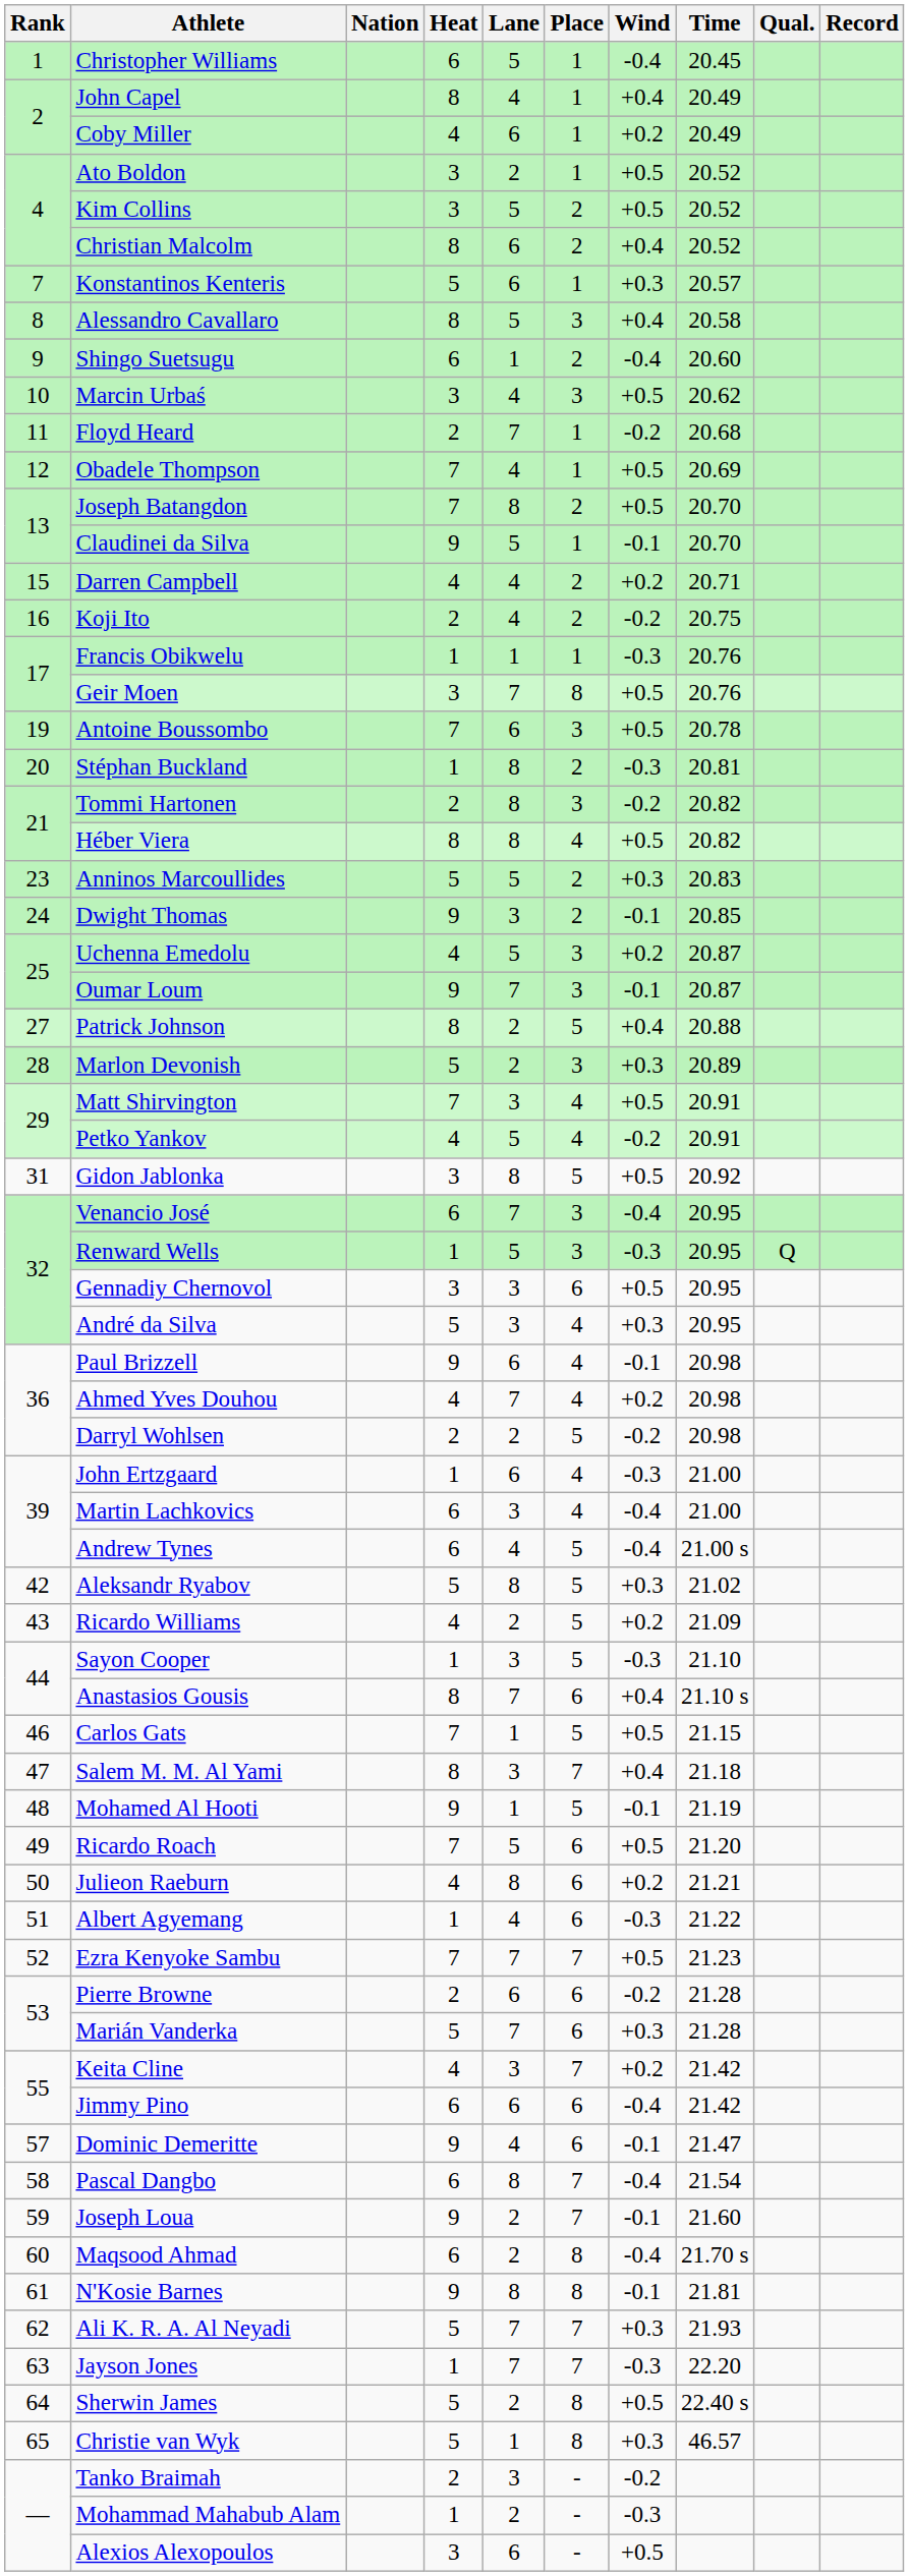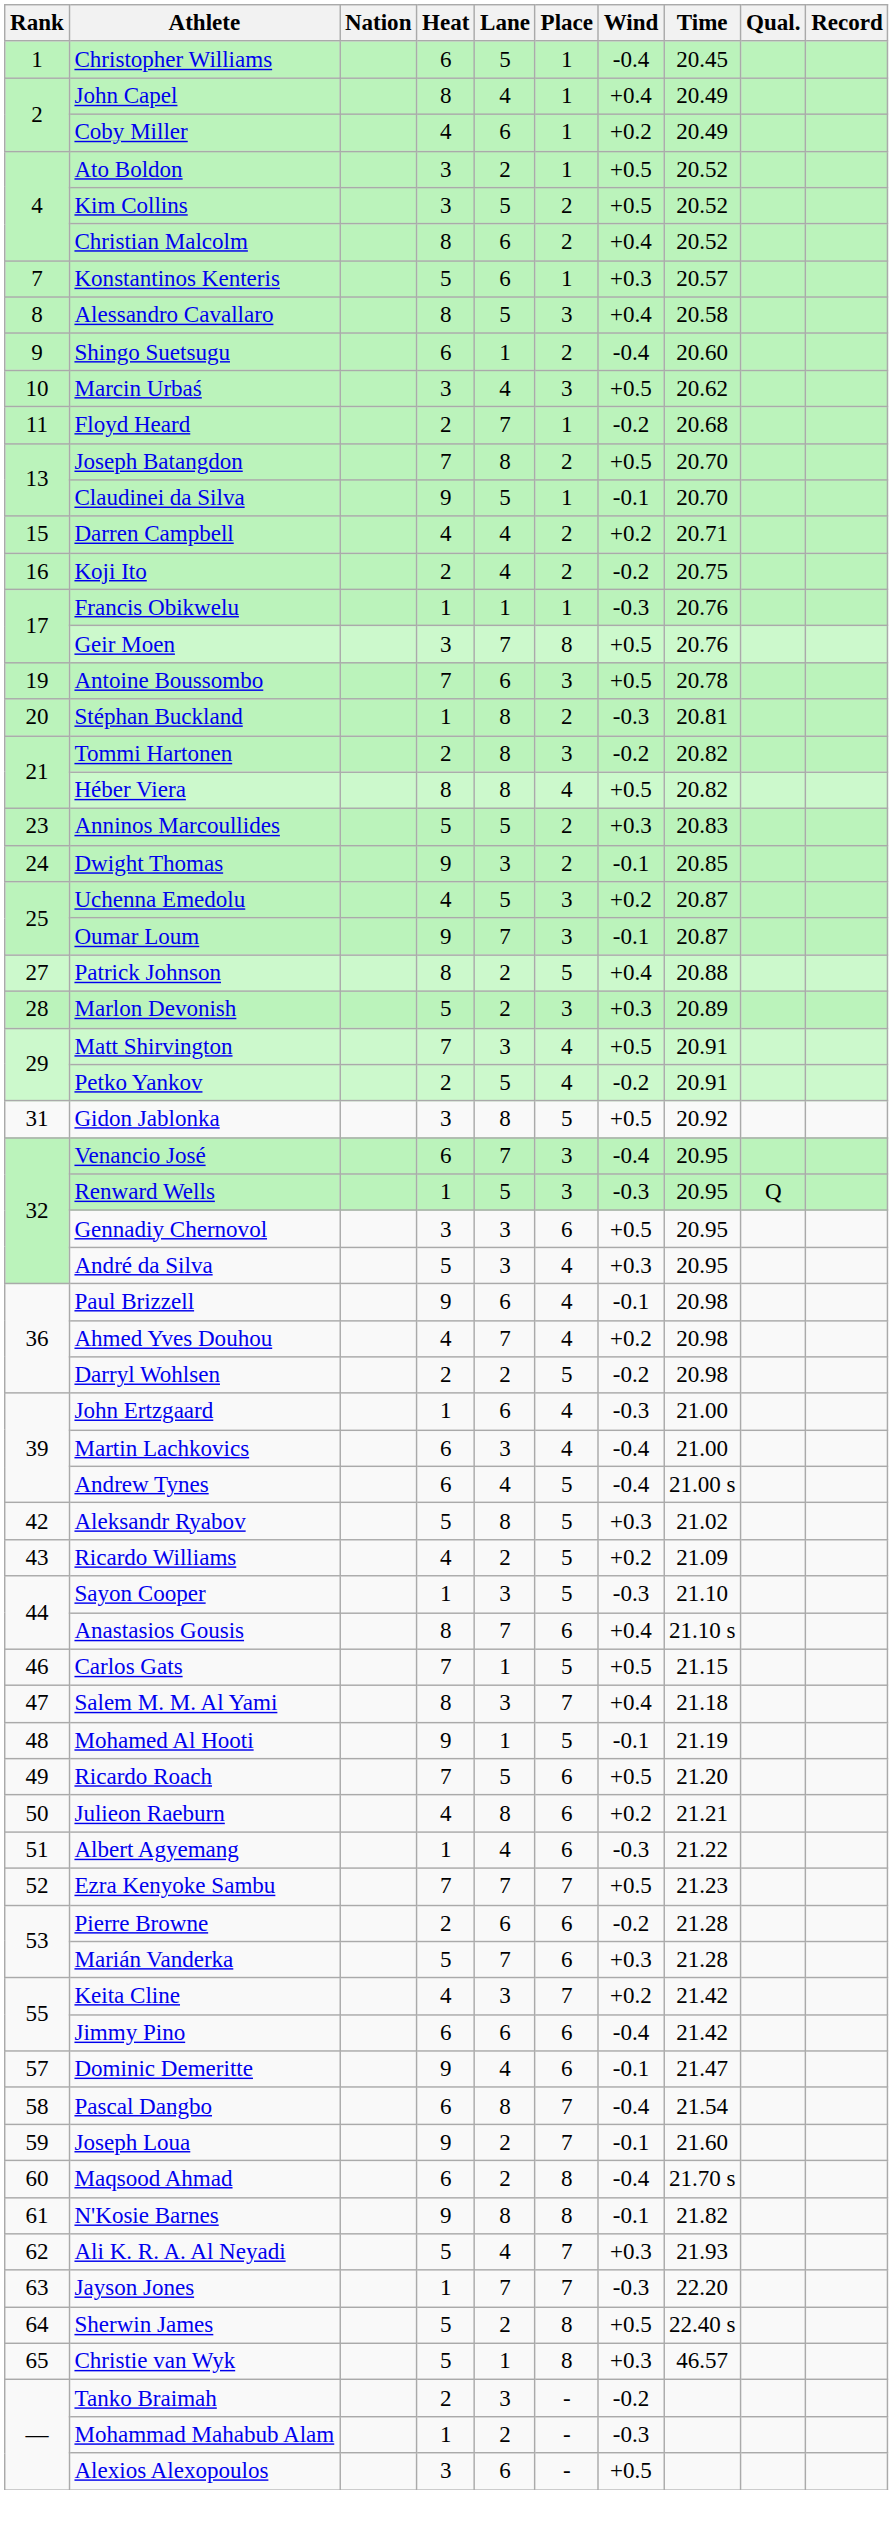 <table class="wikitable sortable" style="text-align:center">
 <tr>
 <th>Rank</th>
 <th>Athlete</th>
 <th>Nation</th>
 <th>Heat</th>
 <th>Lane</th>
 <th>Place</th>
 <th>Wind</th>
 <th>Time</th>
 <th>Qual.</th>
 <th>Record</th>
 </tr>
 <tr bgcolor = "bbf3bb">
 <td>1</td>
 <td align="left"><a href='#'>Christopher Williams</a></td>
 <td align="left"></td>
 <td>6</td>
 <td>5</td>
 <td>1</td>
 <td>-0.4</td>
 <td>20.45</td>
 <td></td>
 <td></td>
 </tr>
 <tr bgcolor = "bbf3bb">
 <td rowspan="2">2</td>
 <td align="left"><a href='#'>John Capel</a></td>
 <td align="left"></td>
 <td>8</td>
 <td>4</td>
 <td>1</td>
 <td>+0.4</td>
 <td>20.49</td>
 <td></td>
 <td></td>
 </tr>
 <tr bgcolor = "bbf3bb">
 <td align="left"><a href='#'>Coby Miller</a></td>
 <td align="left"></td>
 <td>4</td>
 <td>6</td>
 <td>1</td>
 <td>+0.2</td>
 <td>20.49</td>
 <td></td>
 <td></td>
 </tr>
 <tr bgcolor = "bbf3bb">
 <td rowspan="3">4</td>
 <td align="left"><a href='#'>Ato Boldon</a></td>
 <td align="left"></td>
 <td>3</td>
 <td>2</td>
 <td>1</td>
 <td>+0.5</td>
 <td>20.52</td>
 <td></td>
 <td></td>
 </tr>
 <tr bgcolor = "bbf3bb">
 <td align="left"><a href='#'>Kim Collins</a></td>
 <td align="left"></td>
 <td>3</td>
 <td>5</td>
 <td>2</td>
 <td>+0.5</td>
 <td>20.52</td>
 <td></td>
 <td></td>
 </tr>
 <tr bgcolor = "bbf3bb">
 <td align="left"><a href='#'>Christian Malcolm</a></td>
 <td align="left"></td>
 <td>8</td>
 <td>6</td>
 <td>2</td>
 <td>+0.4</td>
 <td>20.52</td>
 <td></td>
 <td></td>
 </tr>
 <tr bgcolor = "bbf3bb">
 <td>7</td>
 <td align="left"><a href='#'>Konstantinos Kenteris</a></td>
 <td align="left"></td>
 <td>5</td>
 <td>6</td>
 <td>1</td>
 <td>+0.3</td>
 <td>20.57</td>
 <td></td>
 <td></td>
 </tr>
 <tr bgcolor = "bbf3bb">
 <td>8</td>
 <td align="left"><a href='#'>Alessandro Cavallaro</a></td>
 <td align="left"></td>
 <td>8</td>
 <td>5</td>
 <td>3</td>
 <td>+0.4</td>
 <td>20.58</td>
 <td></td>
 <td></td>
 </tr>
 <tr bgcolor = "bbf3bb">
 <td>9</td>
 <td align="left"><a href='#'>Shingo Suetsugu</a></td>
 <td align="left"></td>
 <td>6</td>
 <td>1</td>
 <td>2</td>
 <td>-0.4</td>
 <td>20.60</td>
 <td></td>
 <td></td>
 </tr>
 <tr bgcolor = "bbf3bb">
 <td>10</td>
 <td align="left"><a href='#'>Marcin Urbaś</a></td>
 <td align="left"></td>
 <td>3</td>
 <td>4</td>
 <td>3</td>
 <td>+0.5</td>
 <td>20.62</td>
 <td></td>
 <td></td>
 </tr>
 <tr bgcolor = "bbf3bb">
 <td>11</td>
 <td align="left"><a href='#'>Floyd Heard</a></td>
 <td align="left"></td>
 <td>2</td>
 <td>7</td>
 <td>1</td>
 <td>-0.2</td>
 <td>20.68</td>
-<td></td>
-<td></td>
-</tr>
-<tr bgcolor = "bbf3bb">
-<td>12</td>
-<td align="left"><a href='#'>Obadele Thompson</a></td>
-<td align="left"></td>
-<td>7</td>
-<td>4</td>
-<td>1</td>
-<td>+0.5</td>
-<td>20.69</td>
 <td></td>
 <td></td>
 </tr>
 <tr bgcolor = "bbf3bb">
 <td rowspan="2">13</td>
 <td align="left"><a href='#'>Joseph Batangdon</a></td>
 <td align="left"></td>
 <td>7</td>
 <td>8</td>
 <td>2</td>
 <td>+0.5</td>
 <td>20.70</td>
 <td></td>
 <td></td>
 </tr>
 <tr bgcolor = "bbf3bb">
 <td align="left"><a href='#'>Claudinei da Silva</a></td>
 <td align="left"></td>
 <td>9</td>
 <td>5</td>
 <td>1</td>
 <td>-0.1</td>
 <td>20.70</td>
 <td></td>
 <td></td>
 </tr>
 <tr bgcolor = "bbf3bb">
 <td>15</td>
 <td align="left"><a href='#'>Darren Campbell</a></td>
 <td align="left"></td>
 <td>4</td>
 <td>4</td>
 <td>2</td>
 <td>+0.2</td>
 <td>20.71</td>
 <td></td>
 <td></td>
 </tr>
 <tr bgcolor = "bbf3bb">
 <td>16</td>
 <td align="left"><a href='#'>Koji Ito</a></td>
 <td align="left"></td>
 <td>2</td>
 <td>4</td>
 <td>2</td>
 <td>-0.2</td>
 <td>20.75</td>
 <td></td>
 <td></td>
 </tr>
 <tr bgcolor = "bbf3bb">
 <td rowspan="2">17</td>
 <td align="left"><a href='#'>Francis Obikwelu</a></td>
 <td align="left"></td>
 <td>1</td>
 <td>1</td>
 <td>1</td>
 <td>-0.3</td>
 <td>20.76</td>
 <td></td>
 <td></td>
 </tr>
 <tr bgcolor = "ccf9cc">
 <td align="left"><a href='#'>Geir Moen</a></td>
 <td align="left"></td>
 <td>3</td>
 <td>7</td>
 <td>8</td>
 <td>+0.5</td>
 <td>20.76</td>
 <td></td>
 <td></td>
 </tr>
 <tr bgcolor = "bbf3bb">
 <td>19</td>
 <td align="left"><a href='#'>Antoine Boussombo</a></td>
 <td align="left"></td>
 <td>7</td>
 <td>6</td>
 <td>3</td>
 <td>+0.5</td>
 <td>20.78</td>
 <td></td>
 <td></td>
 </tr>
 <tr bgcolor = "bbf3bb">
 <td>20</td>
 <td align="left"><a href='#'>Stéphan Buckland</a></td>
 <td align="left"></td>
 <td>1</td>
 <td>8</td>
 <td>2</td>
 <td>-0.3</td>
 <td>20.81</td>
 <td></td>
 <td></td>
 </tr>
 <tr bgcolor = "bbf3bb">
 <td rowspan="2">21</td>
 <td align="left"><a href='#'>Tommi Hartonen</a></td>
 <td align="left"></td>
 <td>2</td>
 <td>8</td>
 <td>3</td>
 <td>-0.2</td>
 <td>20.82</td>
 <td></td>
 <td></td>
 </tr>
 <tr bgcolor = "ccf9cc">
 <td align="left"><a href='#'>Héber Viera</a></td>
 <td align="left"></td>
 <td>8</td>
 <td>8</td>
 <td>4</td>
 <td>+0.5</td>
 <td>20.82</td>
 <td></td>
 <td></td>
 </tr>
 <tr bgcolor = "bbf3bb">
 <td>23</td>
 <td align="left"><a href='#'>Anninos Marcoullides</a></td>
 <td align="left"></td>
 <td>5</td>
 <td>5</td>
 <td>2</td>
 <td>+0.3</td>
 <td>20.83</td>
 <td></td>
 <td></td>
 </tr>
 <tr bgcolor = "bbf3bb">
 <td>24</td>
 <td align="left"><a href='#'>Dwight Thomas</a></td>
 <td align="left"></td>
 <td>9</td>
 <td>3</td>
 <td>2</td>
 <td>-0.1</td>
 <td>20.85</td>
 <td></td>
 <td></td>
 </tr>
 <tr bgcolor = "bbf3bb">
 <td rowspan="2">25</td>
 <td align="left"><a href='#'>Uchenna Emedolu</a></td>
 <td align="left"></td>
 <td>4</td>
 <td>5</td>
 <td>3</td>
 <td>+0.2</td>
 <td>20.87</td>
 <td></td>
 <td></td>
 </tr>
 <tr bgcolor = "bbf3bb">
 <td align="left"><a href='#'>Oumar Loum</a></td>
 <td align="left"></td>
 <td>9</td>
 <td>7</td>
 <td>3</td>
 <td>-0.1</td>
 <td>20.87</td>
 <td></td>
 <td></td>
 </tr>
 <tr bgcolor = "ccf9cc">
 <td>27</td>
 <td align="left"><a href='#'>Patrick Johnson</a></td>
 <td align="left"></td>
 <td>8</td>
 <td>2</td>
 <td>5</td>
 <td>+0.4</td>
 <td>20.88</td>
 <td></td>
 <td></td>
 </tr>
 <tr bgcolor = "bbf3bb">
 <td>28</td>
 <td align="left"><a href='#'>Marlon Devonish</a></td>
 <td align="left"></td>
 <td>5</td>
 <td>2</td>
 <td>3</td>
 <td>+0.3</td>
 <td>20.89</td>
 <td></td>
 <td></td>
 </tr>
 <tr bgcolor = "ccf9cc">
 <td rowspan="2">29</td>
 <td align="left"><a href='#'>Matt Shirvington</a></td>
 <td align="left"></td>
 <td>7</td>
 <td>3</td>
 <td>4</td>
 <td>+0.5</td>
 <td>20.91</td>
 <td></td>
 <td></td>
 </tr>
 <tr bgcolor = "ccf9cc">
 <td align="left"><a href='#'>Petko Yankov</a></td>
 <td align="left"></td>
-<td>4</td>
+<td>2</td>
 <td>5</td>
 <td>4</td>
 <td>-0.2</td>
 <td>20.91</td>
 <td></td>
 <td></td>
 </tr>
 <tr>
 <td>31</td>
 <td align="left"><a href='#'>Gidon Jablonka</a></td>
 <td align="left"></td>
 <td>3</td>
 <td>8</td>
 <td>5</td>
 <td>+0.5</td>
 <td>20.92</td>
 <td></td>
 <td></td>
 </tr>
 <tr bgcolor = "bbf3bb">
 <td rowspan="4">32</td>
 <td align="left"><a href='#'>Venancio José</a></td>
 <td align="left"></td>
 <td>6</td>
 <td>7</td>
 <td>3</td>
 <td>-0.4</td>
 <td>20.95</td>
 <td></td>
 <td></td>
 </tr>
 <tr bgcolor = "bbf3bb">
 <td align="left"><a href='#'>Renward Wells</a></td>
 <td align="left"></td>
 <td>1</td>
 <td>5</td>
 <td>3</td>
 <td>-0.3</td>
 <td>20.95</td>
 <td>Q</td>
 <td></td>
 </tr>
 <tr>
 <td align="left"><a href='#'>Gennadiy Chernovol</a></td>
 <td align="left"></td>
 <td>3</td>
 <td>3</td>
 <td>6</td>
 <td>+0.5</td>
 <td>20.95</td>
 <td></td>
 <td></td>
 </tr>
 <tr>
 <td align="left"><a href='#'>André da Silva</a></td>
 <td align="left"></td>
 <td>5</td>
 <td>3</td>
 <td>4</td>
 <td>+0.3</td>
 <td>20.95</td>
 <td></td>
 <td></td>
 </tr>
 <tr>
 <td rowspan="3">36</td>
 <td align="left"><a href='#'>Paul Brizzell</a></td>
 <td align="left"></td>
 <td>9</td>
 <td>6</td>
 <td>4</td>
 <td>-0.1</td>
 <td>20.98</td>
 <td></td>
 <td></td>
 </tr>
 <tr>
 <td align="left"><a href='#'>Ahmed Yves Douhou</a></td>
 <td align="left"></td>
 <td>4</td>
 <td>7</td>
 <td>4</td>
 <td>+0.2</td>
 <td>20.98</td>
 <td></td>
 <td></td>
 </tr>
 <tr>
 <td align="left"><a href='#'>Darryl Wohlsen</a></td>
 <td align="left"></td>
 <td>2</td>
 <td>2</td>
 <td>5</td>
 <td>-0.2</td>
 <td>20.98</td>
 <td></td>
 <td></td>
 </tr>
 <tr>
 <td rowspan="3">39</td>
 <td align="left"><a href='#'>John Ertzgaard</a></td>
 <td align="left"></td>
 <td>1</td>
 <td>6</td>
 <td>4</td>
 <td>-0.3</td>
 <td>21.00</td>
 <td></td>
 <td></td>
 </tr>
 <tr>
 <td align="left"><a href='#'>Martin Lachkovics</a></td>
 <td align="left"></td>
 <td>6</td>
 <td>3</td>
 <td>4</td>
 <td>-0.4</td>
 <td>21.00</td>
 <td></td>
 <td></td>
 </tr>
 <tr>
 <td align="left"><a href='#'>Andrew Tynes</a></td>
 <td align="left"></td>
 <td>6</td>
 <td>4</td>
 <td>5</td>
 <td>-0.4</td>
 <td>21.00 s</td>
 <td></td>
 <td></td>
 </tr>
 <tr>
 <td>42</td>
 <td align="left"><a href='#'>Aleksandr Ryabov</a></td>
 <td align="left"></td>
 <td>5</td>
 <td>8</td>
 <td>5</td>
 <td>+0.3</td>
 <td>21.02</td>
 <td></td>
 <td></td>
 </tr>
 <tr>
 <td>43</td>
 <td align="left"><a href='#'>Ricardo Williams</a></td>
 <td align="left"></td>
 <td>4</td>
 <td>2</td>
 <td>5</td>
 <td>+0.2</td>
 <td>21.09</td>
 <td></td>
 <td></td>
 </tr>
 <tr>
 <td rowspan="2">44</td>
 <td align="left"><a href='#'>Sayon Cooper</a></td>
 <td align="left"></td>
 <td>1</td>
 <td>3</td>
 <td>5</td>
 <td>-0.3</td>
 <td>21.10</td>
 <td></td>
 <td></td>
 </tr>
 <tr>
 <td align="left"><a href='#'>Anastasios Gousis</a></td>
 <td align="left"></td>
 <td>8</td>
 <td>7</td>
 <td>6</td>
 <td>+0.4</td>
 <td>21.10 s</td>
 <td></td>
 <td></td>
 </tr>
 <tr>
 <td>46</td>
 <td align="left"><a href='#'>Carlos Gats</a></td>
 <td align="left"></td>
 <td>7</td>
 <td>1</td>
 <td>5</td>
 <td>+0.5</td>
 <td>21.15</td>
 <td></td>
 <td></td>
 </tr>
 <tr>
 <td>47</td>
 <td align="left"><a href='#'>Salem M. M. Al Yami</a></td>
 <td align="left"></td>
 <td>8</td>
 <td>3</td>
 <td>7</td>
 <td>+0.4</td>
 <td>21.18</td>
 <td></td>
 <td></td>
 </tr>
 <tr>
 <td>48</td>
 <td align="left"><a href='#'>Mohamed Al Hooti</a></td>
 <td align="left"></td>
 <td>9</td>
 <td>1</td>
 <td>5</td>
 <td>-0.1</td>
 <td>21.19</td>
 <td></td>
 <td></td>
 </tr>
 <tr>
 <td>49</td>
 <td align="left"><a href='#'>Ricardo Roach</a></td>
 <td align="left"></td>
 <td>7</td>
 <td>5</td>
 <td>6</td>
 <td>+0.5</td>
 <td>21.20</td>
 <td></td>
 <td></td>
 </tr>
 <tr>
 <td>50</td>
 <td align="left"><a href='#'>Julieon Raeburn</a></td>
 <td align="left"></td>
 <td>4</td>
 <td>8</td>
 <td>6</td>
 <td>+0.2</td>
 <td>21.21</td>
 <td></td>
 <td></td>
 </tr>
 <tr>
 <td>51</td>
 <td align="left"><a href='#'>Albert Agyemang</a></td>
 <td align="left"></td>
 <td>1</td>
 <td>4</td>
 <td>6</td>
 <td>-0.3</td>
 <td>21.22</td>
 <td></td>
 <td></td>
 </tr>
 <tr>
 <td>52</td>
 <td align="left"><a href='#'>Ezra Kenyoke Sambu</a></td>
 <td align="left"></td>
 <td>7</td>
 <td>7</td>
 <td>7</td>
 <td>+0.5</td>
 <td>21.23</td>
 <td></td>
 <td></td>
 </tr>
 <tr>
 <td rowspan="2">53</td>
 <td align="left"><a href='#'>Pierre Browne</a></td>
 <td align="left"></td>
 <td>2</td>
 <td>6</td>
 <td>6</td>
 <td>-0.2</td>
 <td>21.28</td>
 <td></td>
 <td></td>
 </tr>
 <tr>
 <td align="left"><a href='#'>Marián Vanderka</a></td>
 <td align="left"></td>
 <td>5</td>
 <td>7</td>
 <td>6</td>
 <td>+0.3</td>
 <td>21.28</td>
 <td></td>
 <td></td>
 </tr>
 <tr>
 <td rowspan="2">55</td>
 <td align="left"><a href='#'>Keita Cline</a></td>
 <td align="left"></td>
 <td>4</td>
 <td>3</td>
 <td>7</td>
 <td>+0.2</td>
 <td>21.42</td>
 <td></td>
 <td></td>
 </tr>
 <tr>
 <td align="left"><a href='#'>Jimmy Pino</a></td>
 <td align="left"></td>
 <td>6</td>
 <td>6</td>
 <td>6</td>
 <td>-0.4</td>
 <td>21.42</td>
 <td></td>
 <td></td>
 </tr>
 <tr>
 <td>57</td>
 <td align="left"><a href='#'>Dominic Demeritte</a></td>
 <td align="left"></td>
 <td>9</td>
 <td>4</td>
 <td>6</td>
 <td>-0.1</td>
 <td>21.47</td>
 <td></td>
 <td></td>
 </tr>
 <tr>
 <td>58</td>
 <td align="left"><a href='#'>Pascal Dangbo</a></td>
 <td align="left"></td>
 <td>6</td>
 <td>8</td>
 <td>7</td>
 <td>-0.4</td>
 <td>21.54</td>
 <td></td>
 <td></td>
 </tr>
 <tr>
 <td>59</td>
 <td align="left"><a href='#'>Joseph Loua</a></td>
 <td align="left"></td>
 <td>9</td>
 <td>2</td>
 <td>7</td>
 <td>-0.1</td>
 <td>21.60</td>
 <td></td>
 <td></td>
 </tr>
 <tr>
 <td>60</td>
 <td align="left"><a href='#'>Maqsood Ahmad</a></td>
 <td align="left"></td>
 <td>6</td>
 <td>2</td>
 <td>8</td>
 <td>-0.4</td>
 <td>21.70 s</td>
 <td></td>
 <td></td>
 </tr>
 <tr>
 <td>61</td>
 <td align="left"><a href='#'>N'Kosie Barnes</a></td>
 <td align="left"></td>
 <td>9</td>
 <td>8</td>
 <td>8</td>
 <td>-0.1</td>
-<td>21.81</td>
+<td>21.82</td>
 <td></td>
 <td></td>
 </tr>
 <tr>
 <td>62</td>
 <td align="left"><a href='#'>Ali K. R. A. Al Neyadi</a></td>
 <td align="left"></td>
 <td>5</td>
-<td>7</td>
+<td>4</td>
 <td>7</td>
 <td>+0.3</td>
 <td>21.93</td>
 <td></td>
 <td></td>
 </tr>
 <tr>
 <td>63</td>
 <td align="left"><a href='#'>Jayson Jones</a></td>
 <td align="left"></td>
 <td>1</td>
 <td>7</td>
 <td>7</td>
 <td>-0.3</td>
 <td>22.20</td>
 <td></td>
 <td></td>
 </tr>
 <tr>
 <td>64</td>
 <td align="left"><a href='#'>Sherwin James</a></td>
 <td align="left"></td>
 <td>5</td>
 <td>2</td>
 <td>8</td>
 <td>+0.5</td>
 <td>22.40 s</td>
 <td></td>
 <td></td>
 </tr>
 <tr>
 <td>65</td>
 <td align="left"><a href='#'>Christie van Wyk</a></td>
 <td align="left"></td>
 <td>5</td>
 <td>1</td>
 <td>8</td>
 <td>+0.3</td>
 <td>46.57</td>
 <td></td>
 <td></td>
 </tr>
 <tr>
 <td data-sort-value=66 rowspan=3>—</td>
 <td align="left"><a href='#'>Tanko Braimah</a></td>
 <td align="left"></td>
 <td>2</td>
 <td>3</td>
 <td>-</td>
 <td>-0.2</td>
 <td data-sort-value=99.99></td>
 <td></td>
 <td></td>
 </tr>
 <tr>
 <td align="left"><a href='#'>Mohammad Mahabub Alam</a></td>
 <td align="left"></td>
 <td>1</td>
 <td>2</td>
 <td>-</td>
 <td>-0.3</td>
 <td data-sort-value=99.99></td>
 <td></td>
 <td></td>
 </tr>
 <tr>
 <td align="left"><a href='#'>Alexios Alexopoulos</a></td>
 <td align="left"></td>
 <td>3</td>
 <td>6</td>
 <td>-</td>
 <td>+0.5</td>
 <td data-sort-value=99.99></td>
 <td></td>
 <td></td>
 </tr>
 </table>
